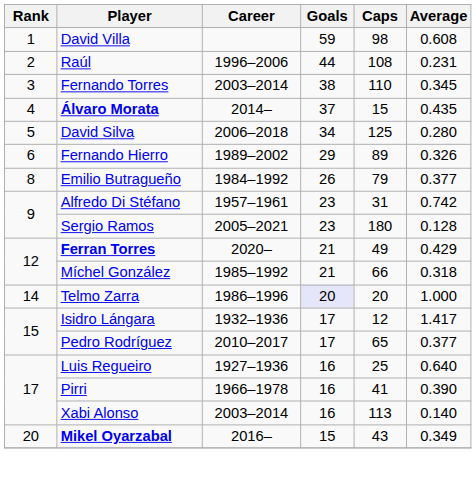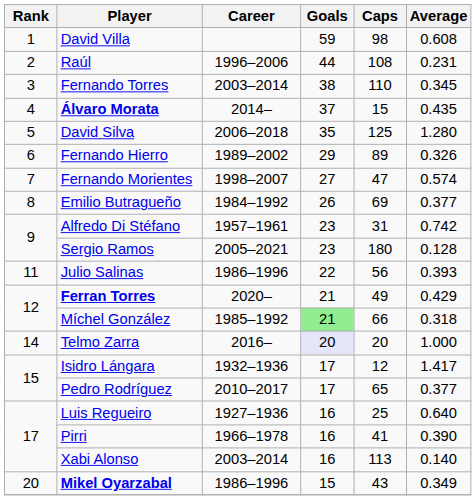 <table class="wikitable sortable" style="text-align:center;">
 <tr>
 <th width=50px>Rank</th>
 <th style="width:150px;">Player</th>
 <th style="width:100px;">Career</th>
 <th width=50px>Goals</th>
 <th width=50px>Caps</th>
 <th width=50px>Average</th>
 </tr>
 <tr>
 <td>1</td>
 <td style="text-align:left;"><a href='#'>David Villa</a></td>
 <td></td>
 <td>59</td>
 <td>98</td>
 <td>0.608</td>
 </tr>
 <tr>
 <td>2</td>
 <td style="text-align:left;"><a href='#'>Raúl</a></td>
 <td>1996–2006</td>
 <td>44</td>
 <td>108</td>
 <td>0.231</td>
 </tr>
 <tr>
 <td>3</td>
 <td style="text-align:left;"><a href='#'>Fernando Torres</a></td>
 <td>2003–2014</td>
 <td>38</td>
 <td>110</td>
 <td>0.345</td>
 </tr>
 <tr>
 <td>4</td>
 <td style="text-align:left;"><strong><a href='#'>Álvaro Morata</a></strong></td>
 <td>2014–</td>
 <td>37</td>
 <td>15</td>
 <td>0.435</td>
 </tr>
 <tr>
 <td>5</td>
 <td style="text-align:left;"><a href='#'>David Silva</a></td>
 <td>2006–2018</td>
-<td>34</td>
+<td>35</td>
 <td>125</td>
-<td>0.280</td>
+<td>1.280</td>
 </tr>
 <tr>
 <td>6</td>
 <td style="text-align:left;"><a href='#'>Fernando Hierro</a></td>
 <td>1989–2002</td>
 <td>29</td>
 <td>89</td>
 <td>0.326</td>
 </tr>
 <tr>
+<td>7</td>
+<td style="text-align:left;"><a href='#'>Fernando Morientes</a></td>
+<td>1998–2007</td>
+<td>27</td>
+<td>47</td>
+<td>0.574</td>
+</tr>
+<tr>
 <td>8</td>
 <td style="text-align:left;"><a href='#'>Emilio Butragueño</a></td>
 <td>1984–1992</td>
 <td>26</td>
-<td>79</td>
+<td>69</td>
 <td>0.377</td>
 </tr>
 <tr>
 <td rowspan=2>9</td>
 <td style="text-align:left;"><a href='#'>Alfredo Di Stéfano</a></td>
 <td>1957–1961</td>
 <td>23</td>
 <td>31</td>
 <td>0.742</td>
 </tr>
 <tr>
 <td style="text-align:left;"><a href='#'>Sergio Ramos</a></td>
 <td>2005–2021</td>
 <td>23</td>
 <td>180</td>
 <td>0.128</td>
 </tr>
 <tr>
+<td>11</td>
+<td style="text-align:left;"><a href='#'>Julio Salinas</a></td>
+<td>1986–1996</td>
+<td>22</td>
+<td>56</td>
+<td>0.393</td>
+</tr>
+<tr>
 <td rowspan=2>12</td>
 <td style="text-align:left;"><strong><a href='#'>Ferran Torres</a></strong></td>
 <td>2020–</td>
 <td>21</td>
 <td>49</td>
 <td>0.429</td>
 </tr>
 <tr>
 <td style="text-align:left;"><a href='#'>Míchel González</a></td>
 <td>1985–1992</td>
-<td>21</td>
+<td style="background: lightgreen;">21</td>
 <td>66</td>
 <td>0.318</td>
 </tr>
 <tr>
 <td>14</td>
 <td style="text-align:left;"><a href='#'>Telmo Zarra</a></td>
-<td>1986–1996</td>
+<td>2016–</td>
 <td style="background: lavender;">20</td>
 <td>20</td>
 <td>1.000</td>
 </tr>
 <tr>
 <td rowspan=2>15</td>
 <td style="text-align:left;"><a href='#'>Isidro Lángara</a></td>
 <td>1932–1936</td>
 <td>17</td>
 <td>12</td>
 <td>1.417</td>
 </tr>
 <tr>
 <td style="text-align:left;"><a href='#'>Pedro Rodríguez</a></td>
 <td>2010–2017</td>
 <td>17</td>
 <td>65</td>
 <td>0.377</td>
 </tr>
 <tr>
 <td rowspan=3>17</td>
 <td style="text-align:left;"><a href='#'>Luis Regueiro</a></td>
 <td>1927–1936</td>
 <td>16</td>
 <td>25</td>
 <td>0.640</td>
 </tr>
 <tr>
 <td style="text-align:left;"><a href='#'>Pirri</a></td>
 <td>1966–1978</td>
 <td>16</td>
 <td>41</td>
 <td>0.390</td>
 </tr>
 <tr>
 <td style="text-align:left;"><a href='#'>Xabi Alonso</a></td>
 <td>2003–2014</td>
 <td>16</td>
 <td>113</td>
 <td>0.140</td>
 </tr>
 <tr>
 <td>20</td>
 <td style="text-align:left;"><strong><a href='#'>Mikel Oyarzabal</a></strong></td>
-<td>2016–</td>
+<td>1986–1996</td>
 <td>15</td>
 <td>43</td>
 <td>0.349</td>
 </tr>
 <tr>
 </tr>
 </table>
